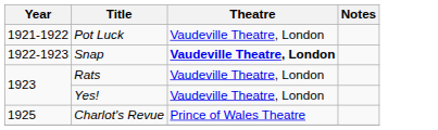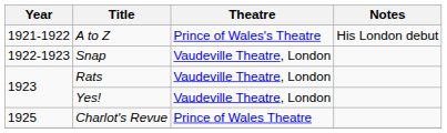 <table class="wikitable sortable">
 <tr>
 <th>Year</th>
 <th>Title</th>
 <th>Theatre</th>
 <th>Notes</th>
 </tr>
 <tr>
 <td>1921-1922</td>
-<td><em>Pot Luck</em></td>
-<td><a href='#'>Vaudeville Theatre</a>, London</td>
-<td></td>
+<td><em>A to Z</em></td>
+<td><a href='#'>Prince of Wales's Theatre</a></td>
+<td>His London debut</td>
 </tr>
 <tr>
 <td>1922-1923</td>
 <td><em>Snap</em></td>
-<td><strong><a href='#'>Vaudeville Theatre</a>, London</strong></td>
+<td><a href='#'>Vaudeville Theatre</a>, London</td>
 <td></td>
 </tr>
 <tr>
 <td rowspan="2">1923</td>
 <td><em>Rats</em></td>
 <td><a href='#'>Vaudeville Theatre</a>, London</td>
 <td></td>
 </tr>
 <tr>
 <td><em>Yes!</em></td>
 <td><a href='#'>Vaudeville Theatre</a>, London</td>
 <td></td>
 </tr>
 <tr>
 <td>1925</td>
 <td><em>Charlot's Revue</em></td>
 <td><a href='#'>Prince of Wales Theatre</a></td>
 <td></td>
 </tr>
 <tr>
 </tr>
 </table>
